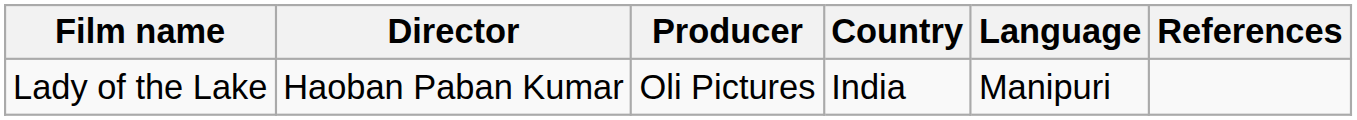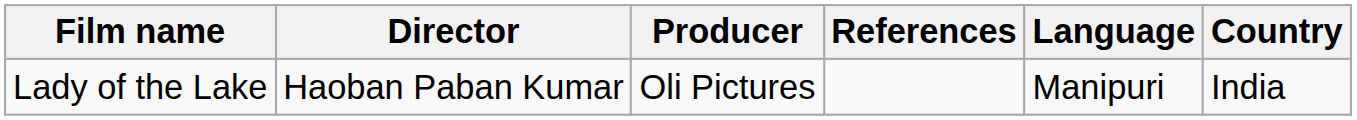 <table class="wikitable sortable">
 <tr>
 <th>Film name</th>
 <th>Director</th>
 <th>Producer</th>
+<th class=unsortable>References</th>
+<th>Language</th>
 <th>Country</th>
-<th>Language</th>
-<th class=unsortable>References</th>
 </tr>
 <tr>
 <td>Lady of the Lake</td>
 <td>Haoban Paban Kumar</td>
 <td>Oli Pictures</td>
+<td></td>
+<td>Manipuri</td>
 <td>India</td>
-<td>Manipuri</td>
-<td></td>
 </tr>
 </table>
